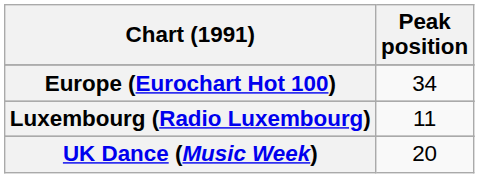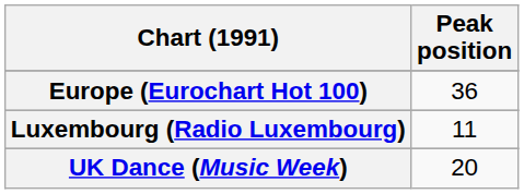 <table class="wikitable sortable plainrowheaders" style="text-align:center">
 <tr>
 <th>Chart (1991)</th>
 <th>Peak<br>position</th>
 </tr>
 <tr>
 </tr>
 <tr>
 <th scope="row">Europe (<a href='#'>Eurochart Hot 100</a>)</th>
-<td>34</td>
+<td>36</td>
 </tr>
 <tr>
 </tr>
 <tr>
 <th scope="row">Luxembourg (<a href='#'>Radio Luxembourg</a>)</th>
 <td>11</td>
 </tr>
 <tr>
 </tr>
 <tr>
 <th scope="row"><a href='#'>UK Dance</a> (<em><a href='#'>Music Week</a></em>)</th>
 <td>20</td>
 </tr>
 </table>
